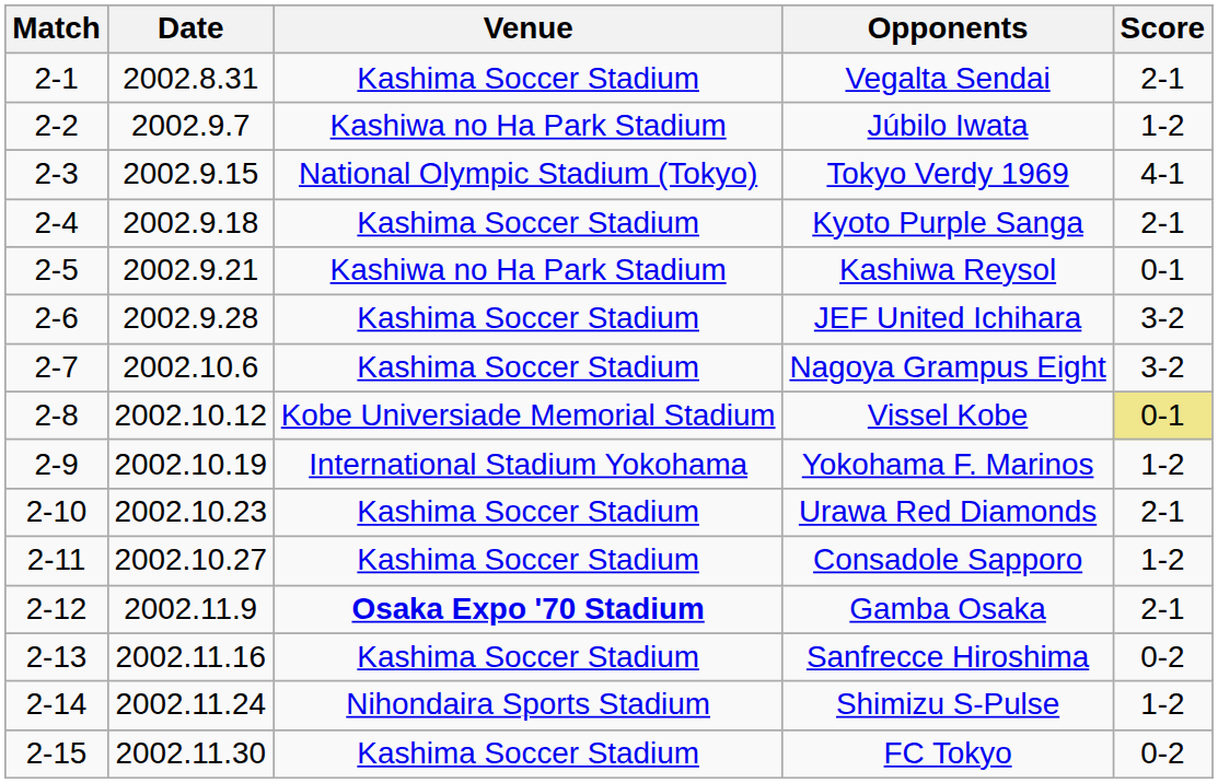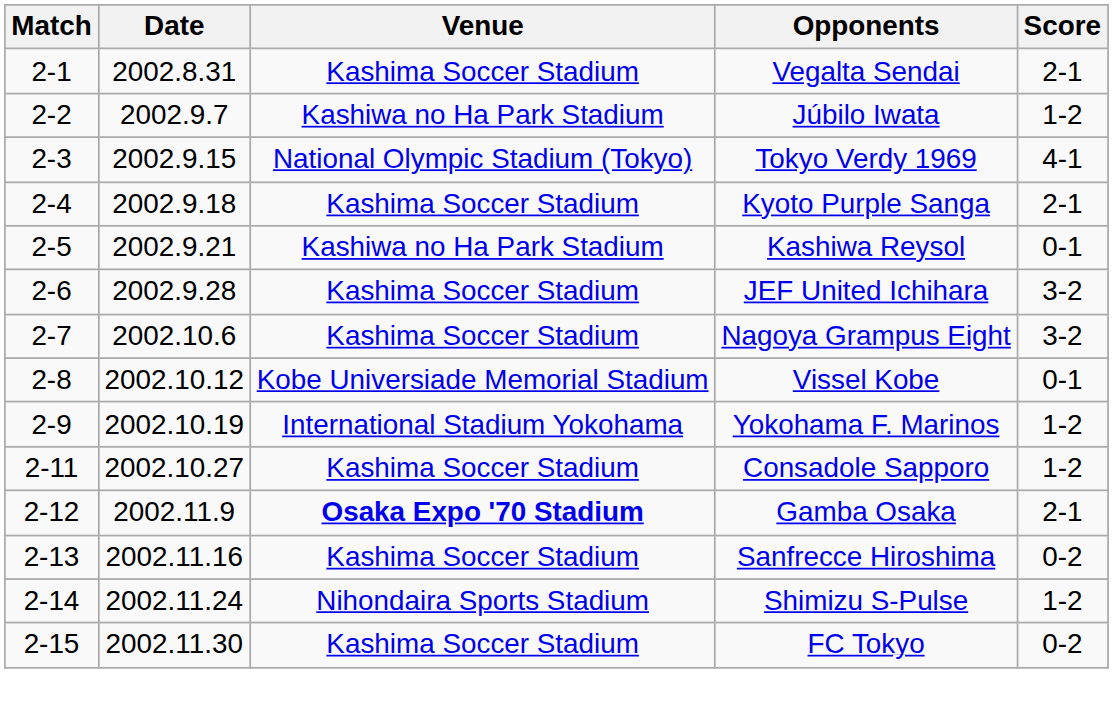 <table class="wikitable" style="text-align:center;">
 <tr>
 <th>Match</th>
 <th>Date</th>
 <th>Venue</th>
 <th>Opponents</th>
 <th>Score</th>
 </tr>
 <tr>
 <td>2-1</td>
 <td>2002.8.31</td>
 <td><a href='#'>Kashima Soccer Stadium</a></td>
 <td><a href='#'>Vegalta Sendai</a></td>
 <td>2-1</td>
 </tr>
 <tr>
 <td>2-2</td>
 <td>2002.9.7</td>
 <td><a href='#'>Kashiwa no Ha Park Stadium</a></td>
 <td><a href='#'>Júbilo Iwata</a></td>
 <td>1-2</td>
 </tr>
 <tr>
 <td>2-3</td>
 <td>2002.9.15</td>
 <td><a href='#'>National Olympic Stadium (Tokyo)</a></td>
 <td><a href='#'>Tokyo Verdy 1969</a></td>
 <td>4-1</td>
 </tr>
 <tr>
 <td>2-4</td>
 <td>2002.9.18</td>
 <td><a href='#'>Kashima Soccer Stadium</a></td>
 <td><a href='#'>Kyoto Purple Sanga</a></td>
 <td>2-1</td>
 </tr>
 <tr>
 <td>2-5</td>
 <td>2002.9.21</td>
 <td><a href='#'>Kashiwa no Ha Park Stadium</a></td>
 <td><a href='#'>Kashiwa Reysol</a></td>
 <td>0-1</td>
 </tr>
 <tr>
 <td>2-6</td>
 <td>2002.9.28</td>
 <td><a href='#'>Kashima Soccer Stadium</a></td>
 <td><a href='#'>JEF United Ichihara</a></td>
 <td>3-2</td>
 </tr>
 <tr>
 <td>2-7</td>
 <td>2002.10.6</td>
 <td><a href='#'>Kashima Soccer Stadium</a></td>
 <td><a href='#'>Nagoya Grampus Eight</a></td>
 <td>3-2</td>
 </tr>
 <tr>
 <td>2-8</td>
 <td>2002.10.12</td>
 <td><a href='#'>Kobe Universiade Memorial Stadium</a></td>
 <td><a href='#'>Vissel Kobe</a></td>
-<td style="background: khaki;">0-1</td>
+<td>0-1</td>
 </tr>
 <tr>
 <td>2-9</td>
 <td>2002.10.19</td>
 <td><a href='#'>International Stadium Yokohama</a></td>
 <td><a href='#'>Yokohama F. Marinos</a></td>
 <td>1-2</td>
-</tr>
-<tr>
-<td>2-10</td>
-<td>2002.10.23</td>
-<td><a href='#'>Kashima Soccer Stadium</a></td>
-<td><a href='#'>Urawa Red Diamonds</a></td>
-<td>2-1</td>
 </tr>
 <tr>
 <td>2-11</td>
 <td>2002.10.27</td>
 <td><a href='#'>Kashima Soccer Stadium</a></td>
 <td><a href='#'>Consadole Sapporo</a></td>
 <td>1-2</td>
 </tr>
 <tr>
 <td>2-12</td>
 <td>2002.11.9</td>
 <td><strong><a href='#'>Osaka Expo '70 Stadium</a></strong></td>
 <td><a href='#'>Gamba Osaka</a></td>
 <td>2-1</td>
 </tr>
 <tr>
 <td>2-13</td>
 <td>2002.11.16</td>
 <td><a href='#'>Kashima Soccer Stadium</a></td>
 <td><a href='#'>Sanfrecce Hiroshima</a></td>
 <td>0-2</td>
 </tr>
 <tr>
 <td>2-14</td>
 <td>2002.11.24</td>
 <td><a href='#'>Nihondaira Sports Stadium</a></td>
 <td><a href='#'>Shimizu S-Pulse</a></td>
 <td>1-2</td>
 </tr>
 <tr>
 <td>2-15</td>
 <td>2002.11.30</td>
 <td><a href='#'>Kashima Soccer Stadium</a></td>
 <td><a href='#'>FC Tokyo</a></td>
 <td>0-2</td>
 </tr>
 </table>
